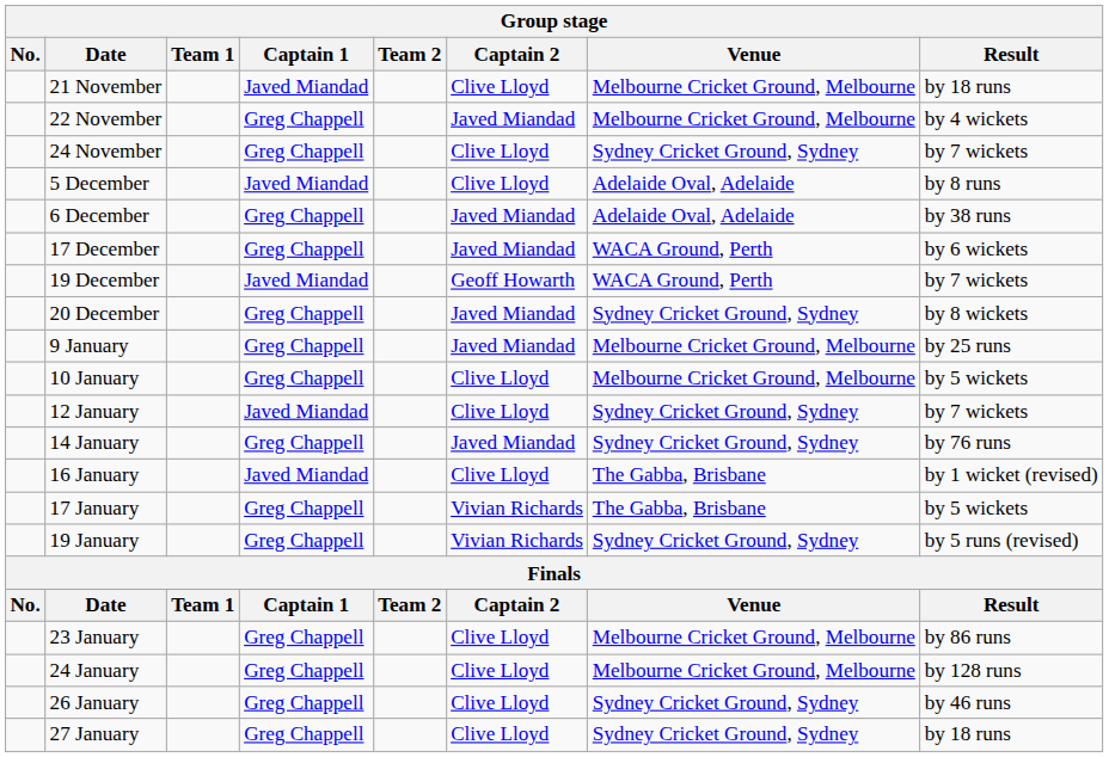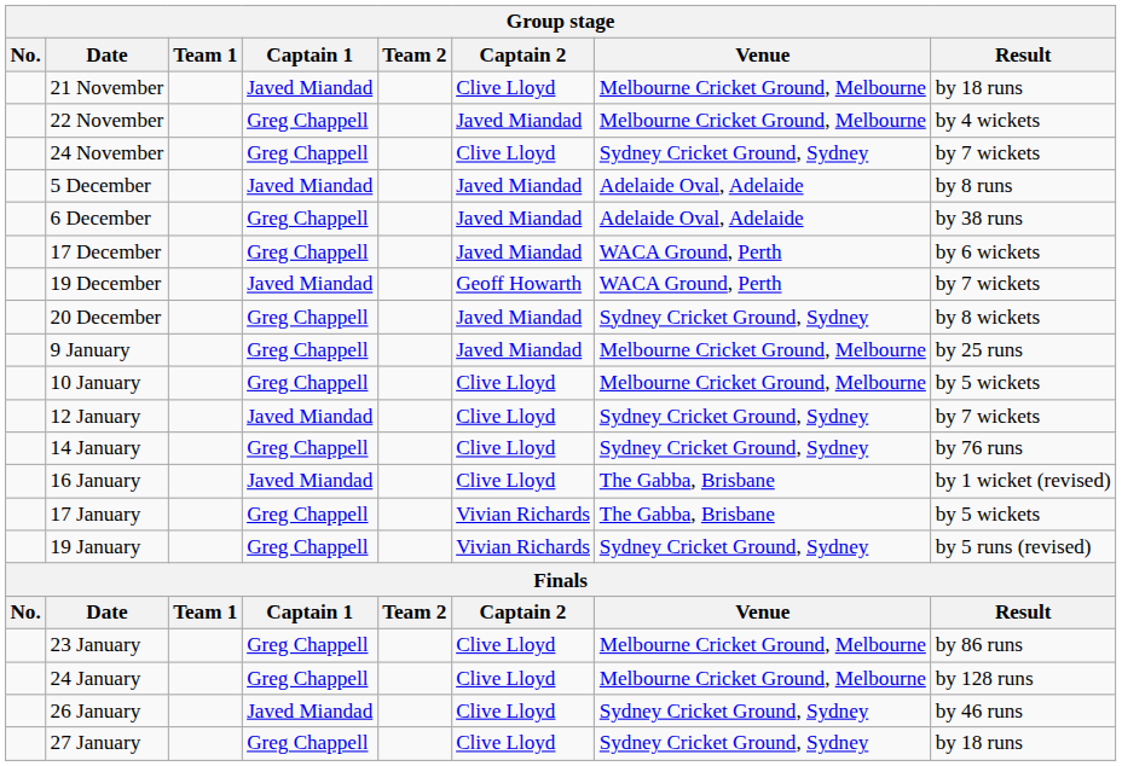 <table class="wikitable">
 <tr>
 <th colspan="9">Group stage</th>
 </tr>
 <tr>
 <th>No.</th>
 <th>Date</th>
 <th>Team 1</th>
 <th>Captain 1</th>
 <th>Team 2</th>
 <th>Captain 2</th>
 <th>Venue</th>
 <th>Result</th>
 </tr>
 <tr>
 <td></td>
 <td>21 November</td>
 <td></td>
 <td><a href='#'>Javed Miandad</a></td>
 <td></td>
 <td><a href='#'>Clive Lloyd</a></td>
 <td><a href='#'>Melbourne Cricket Ground</a>, <a href='#'>Melbourne</a></td>
 <td> by 18 runs</td>
 </tr>
 <tr>
 <td></td>
 <td>22 November</td>
 <td></td>
 <td><a href='#'>Greg Chappell</a></td>
 <td></td>
 <td><a href='#'>Javed Miandad</a></td>
 <td><a href='#'>Melbourne Cricket Ground</a>, <a href='#'>Melbourne</a></td>
 <td> by 4 wickets</td>
 </tr>
 <tr>
 <td></td>
 <td>24 November</td>
 <td></td>
 <td><a href='#'>Greg Chappell</a></td>
 <td></td>
 <td><a href='#'>Clive Lloyd</a></td>
 <td><a href='#'>Sydney Cricket Ground</a>, <a href='#'>Sydney</a></td>
 <td> by 7 wickets</td>
 </tr>
 <tr>
 <td></td>
 <td>5 December</td>
 <td></td>
 <td><a href='#'>Javed Miandad</a></td>
 <td></td>
-<td><a href='#'>Clive Lloyd</a></td>
+<td><a href='#'>Javed Miandad</a></td>
 <td><a href='#'>Adelaide Oval</a>, <a href='#'>Adelaide</a></td>
 <td> by 8 runs</td>
 </tr>
 <tr>
 <td></td>
 <td>6 December</td>
 <td></td>
 <td><a href='#'>Greg Chappell</a></td>
 <td></td>
 <td><a href='#'>Javed Miandad</a></td>
 <td><a href='#'>Adelaide Oval</a>, <a href='#'>Adelaide</a></td>
 <td> by 38 runs</td>
 </tr>
 <tr>
 <td></td>
 <td>17 December</td>
 <td></td>
 <td><a href='#'>Greg Chappell</a></td>
 <td></td>
 <td><a href='#'>Javed Miandad</a></td>
 <td><a href='#'>WACA Ground</a>, <a href='#'>Perth</a></td>
 <td> by 6 wickets</td>
 </tr>
 <tr>
 <td></td>
 <td>19 December</td>
 <td></td>
 <td><a href='#'>Javed Miandad</a></td>
 <td></td>
 <td><a href='#'>Geoff Howarth</a></td>
 <td><a href='#'>WACA Ground</a>, <a href='#'>Perth</a></td>
 <td> by 7 wickets</td>
 </tr>
 <tr>
 <td></td>
 <td>20 December</td>
 <td></td>
 <td><a href='#'>Greg Chappell</a></td>
 <td></td>
 <td><a href='#'>Javed Miandad</a></td>
 <td><a href='#'>Sydney Cricket Ground</a>, <a href='#'>Sydney</a></td>
 <td> by 8 wickets</td>
 </tr>
 <tr>
 <td></td>
 <td>9 January</td>
 <td></td>
 <td><a href='#'>Greg Chappell</a></td>
 <td></td>
 <td><a href='#'>Javed Miandad</a></td>
 <td><a href='#'>Melbourne Cricket Ground</a>, <a href='#'>Melbourne</a></td>
 <td> by 25 runs</td>
 </tr>
 <tr>
 <td></td>
 <td>10 January</td>
 <td></td>
 <td><a href='#'>Greg Chappell</a></td>
 <td></td>
 <td><a href='#'>Clive Lloyd</a></td>
 <td><a href='#'>Melbourne Cricket Ground</a>, <a href='#'>Melbourne</a></td>
 <td> by 5 wickets</td>
 </tr>
 <tr>
 <td></td>
 <td>12 January</td>
 <td></td>
 <td><a href='#'>Javed Miandad</a></td>
 <td></td>
 <td><a href='#'>Clive Lloyd</a></td>
 <td><a href='#'>Sydney Cricket Ground</a>, <a href='#'>Sydney</a></td>
 <td> by 7 wickets</td>
 </tr>
 <tr>
 <td></td>
 <td>14 January</td>
 <td></td>
 <td><a href='#'>Greg Chappell</a></td>
 <td></td>
-<td><a href='#'>Javed Miandad</a></td>
+<td><a href='#'>Clive Lloyd</a></td>
 <td><a href='#'>Sydney Cricket Ground</a>, <a href='#'>Sydney</a></td>
 <td> by 76 runs</td>
 </tr>
 <tr>
 <td></td>
 <td>16 January</td>
 <td></td>
 <td><a href='#'>Javed Miandad</a></td>
 <td></td>
 <td><a href='#'>Clive Lloyd</a></td>
 <td><a href='#'>The Gabba</a>, <a href='#'>Brisbane</a></td>
 <td> by 1 wicket (revised)</td>
 </tr>
 <tr>
 <td></td>
 <td>17 January</td>
 <td></td>
 <td><a href='#'>Greg Chappell</a></td>
 <td></td>
 <td><a href='#'>Vivian Richards</a></td>
 <td><a href='#'>The Gabba</a>, <a href='#'>Brisbane</a></td>
 <td> by 5 wickets</td>
 </tr>
 <tr>
 <td></td>
 <td>19 January</td>
 <td></td>
 <td><a href='#'>Greg Chappell</a></td>
 <td></td>
 <td><a href='#'>Vivian Richards</a></td>
 <td><a href='#'>Sydney Cricket Ground</a>, <a href='#'>Sydney</a></td>
 <td> by 5 runs (revised)</td>
 </tr>
 <tr>
 <th colspan="9">Finals</th>
 </tr>
 <tr>
 <th>No.</th>
 <th>Date</th>
 <th>Team 1</th>
 <th>Captain 1</th>
 <th>Team 2</th>
 <th>Captain 2</th>
 <th>Venue</th>
 <th>Result</th>
 </tr>
 <tr>
 <td></td>
 <td>23 January</td>
 <td></td>
 <td><a href='#'>Greg Chappell</a></td>
 <td></td>
 <td><a href='#'>Clive Lloyd</a></td>
 <td><a href='#'>Melbourne Cricket Ground</a>, <a href='#'>Melbourne</a></td>
 <td> by 86 runs</td>
 </tr>
 <tr>
 <td></td>
 <td>24 January</td>
 <td></td>
 <td><a href='#'>Greg Chappell</a></td>
 <td></td>
 <td><a href='#'>Clive Lloyd</a></td>
 <td><a href='#'>Melbourne Cricket Ground</a>, <a href='#'>Melbourne</a></td>
 <td> by 128 runs</td>
 </tr>
 <tr>
 <td></td>
 <td>26 January</td>
 <td></td>
-<td><a href='#'>Greg Chappell</a></td>
+<td><a href='#'>Javed Miandad</a></td>
 <td></td>
 <td><a href='#'>Clive Lloyd</a></td>
 <td><a href='#'>Sydney Cricket Ground</a>, <a href='#'>Sydney</a></td>
 <td> by 46 runs</td>
 </tr>
 <tr>
 <td></td>
 <td>27 January</td>
 <td></td>
 <td><a href='#'>Greg Chappell</a></td>
 <td></td>
 <td><a href='#'>Clive Lloyd</a></td>
 <td><a href='#'>Sydney Cricket Ground</a>, <a href='#'>Sydney</a></td>
 <td> by 18 runs</td>
 </tr>
 </table>
